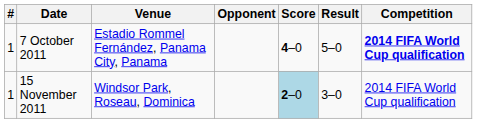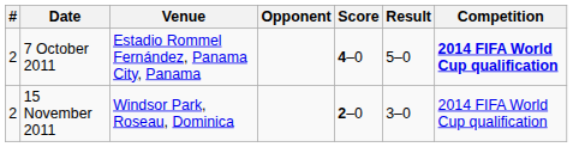 <table class="wikitable">
 <tr>
 <th>#</th>
 <th>Date</th>
 <th>Venue</th>
 <th>Opponent</th>
 <th>Score</th>
 <th>Result</th>
 <th>Competition</th>
 </tr>
 <tr>
-<td>1</td>
+<td>2</td>
 <td>7 October 2011</td>
 <td><a href='#'>Estadio Rommel Fernández</a>, <a href='#'>Panama City</a>, <a href='#'>Panama</a></td>
 <td></td>
 <td><strong>4</strong>–0</td>
 <td>5–0</td>
 <td><strong><a href='#'>2014 FIFA World Cup qualification</a></strong></td>
 </tr>
 <tr>
-<td>1</td>
+<td>2</td>
 <td>15 November 2011</td>
 <td><a href='#'>Windsor Park</a>, <a href='#'>Roseau</a>, <a href='#'>Dominica</a></td>
 <td></td>
-<td style="background: lightblue;"><strong>2</strong>–0</td>
+<td><strong>2</strong>–0</td>
 <td>3–0</td>
 <td><a href='#'>2014 FIFA World Cup qualification</a></td>
 </tr>
 </table>
